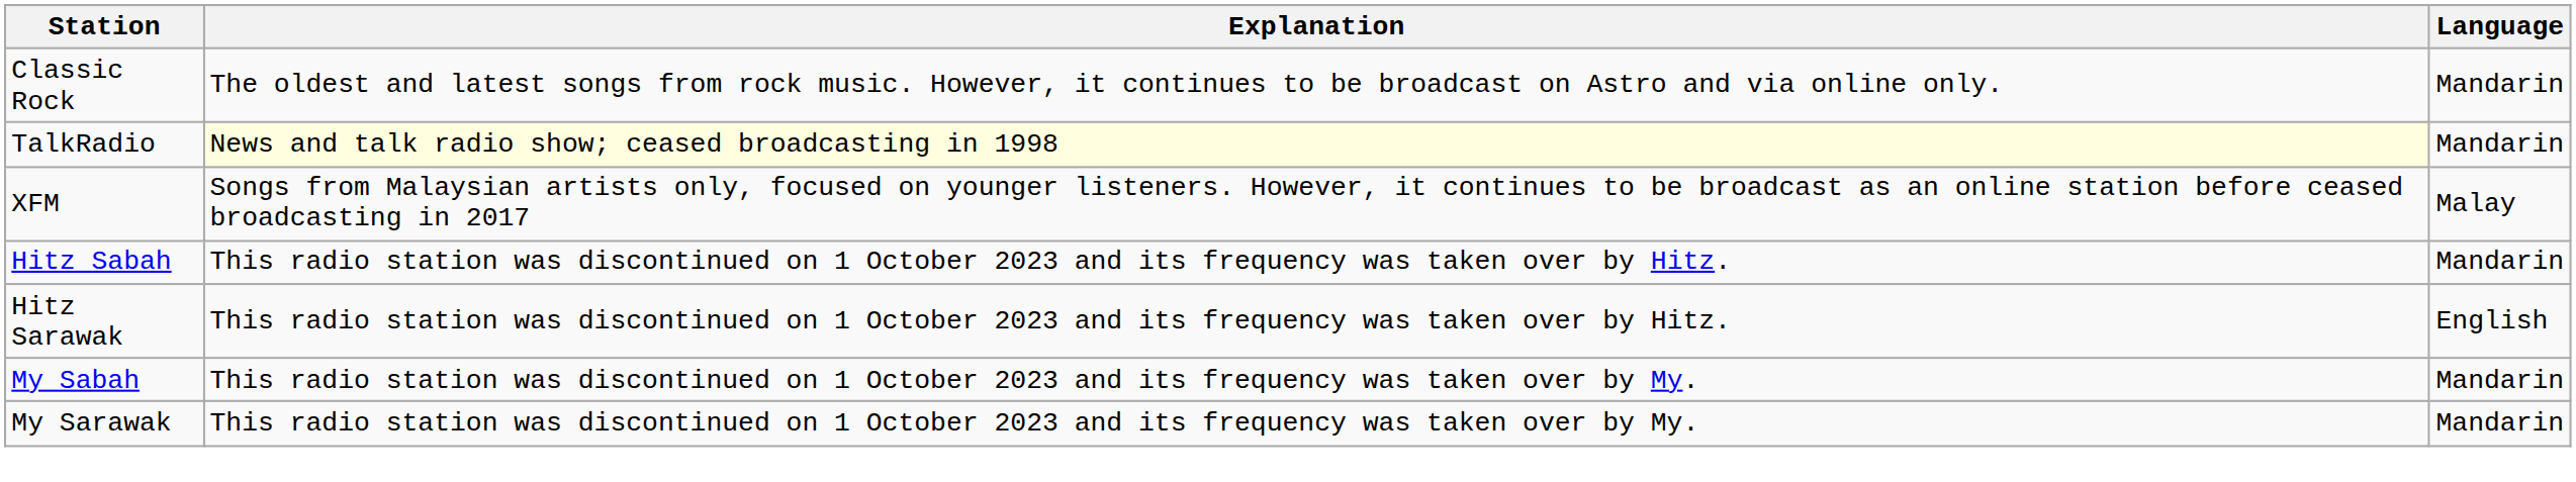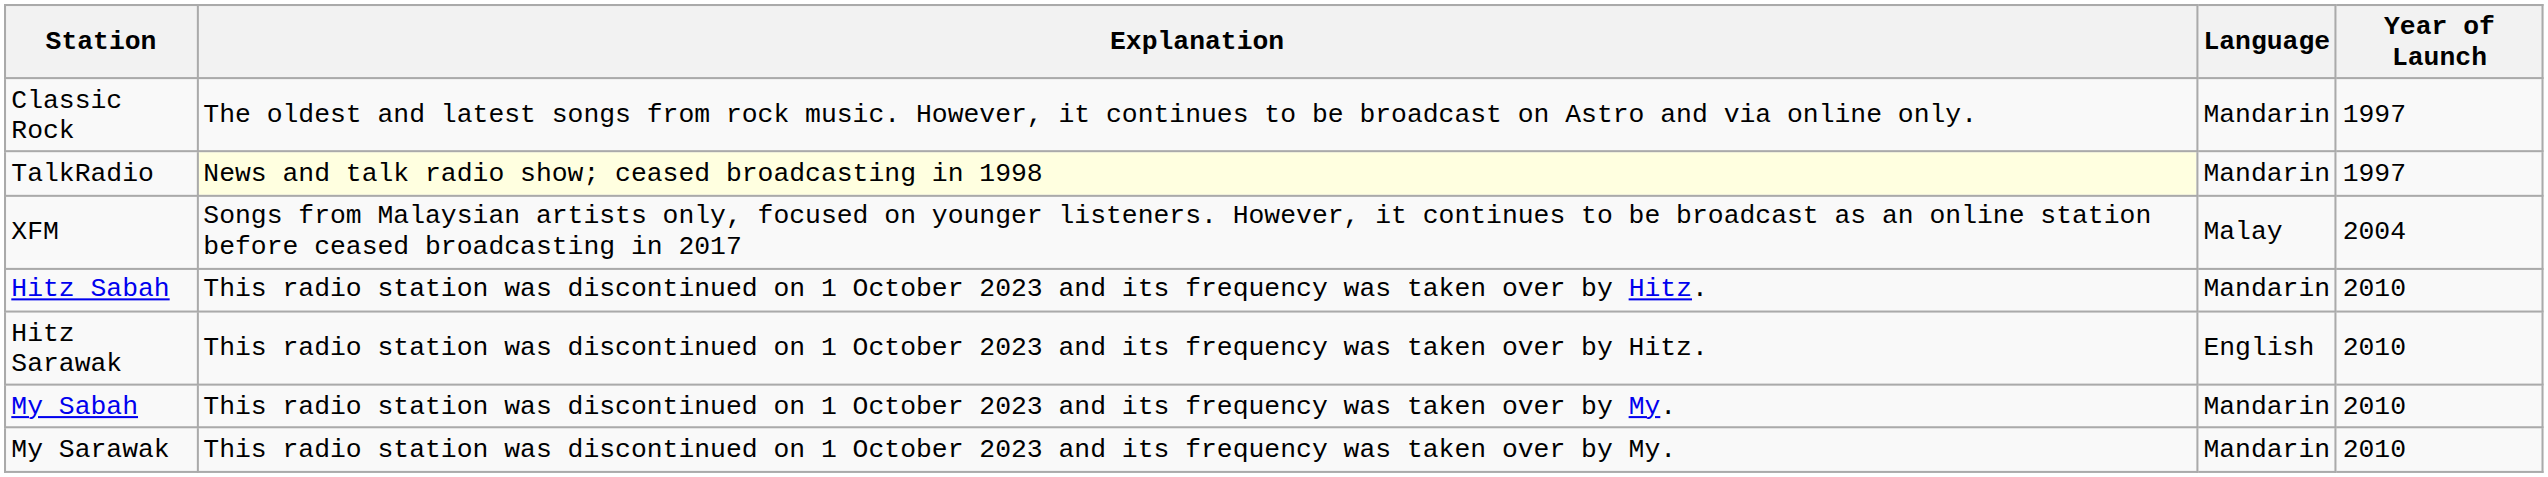 <table class="wikitable">
 <tr>
 <th>Station</th>
 <th>Explanation</th>
 <th>Language</th>
+<th>Year of Launch</th>
 </tr>
 <tr>
 <td>Classic Rock</td>
 <td>The oldest and latest songs from rock music. However, it continues to be broadcast on Astro and via online only.</td>
 <td>Mandarin</td>
+<td>1997</td>
 </tr>
 <tr>
 <td>TalkRadio</td>
 <td style="background: lightyellow;">News and talk radio show; ceased broadcasting in 1998</td>
 <td>Mandarin</td>
+<td>1997</td>
 </tr>
 <tr>
 <td>XFM</td>
 <td>Songs from Malaysian artists only, focused on younger listeners. However, it continues to be broadcast as an online station before ceased broadcasting in 2017</td>
 <td>Malay</td>
+<td>2004</td>
 </tr>
 <tr>
 <td><a href='#'>Hitz Sabah</a></td>
 <td>This radio station was discontinued on 1 October 2023 and its frequency was taken over by <a href='#'>Hitz</a>.</td>
 <td>Mandarin</td>
+<td>2010</td>
 </tr>
 <tr>
 <td>Hitz Sarawak</td>
 <td>This radio station was discontinued on 1 October 2023 and its frequency was taken over by Hitz.</td>
 <td>English</td>
+<td>2010</td>
 </tr>
 <tr>
 <td><a href='#'>My Sabah</a></td>
 <td>This radio station was discontinued on 1 October 2023 and its frequency was taken over by <a href='#'>My</a>.</td>
 <td>Mandarin</td>
+<td>2010</td>
 </tr>
 <tr>
 <td>My Sarawak</td>
 <td>This radio station was discontinued on 1 October 2023 and its frequency was taken over by My.</td>
 <td>Mandarin</td>
+<td>2010</td>
 </tr>
 </table>
